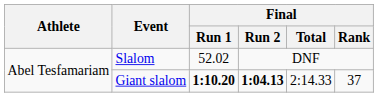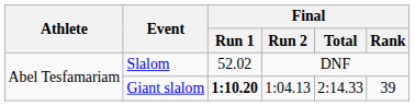 <table class="wikitable">
 <tr>
 <th rowspan="2">Athlete</th>
 <th rowspan="2">Event</th>
 <th colspan="4">Final</th>
 </tr>
 <tr>
 <th>Run 1</th>
 <th>Run 2</th>
 <th>Total</th>
 <th>Rank</th>
 </tr>
 <tr>
 <td rowspan=2>Abel Tesfamariam</td>
 <td><a href='#'>Slalom</a></td>
 <td align="center">52.02</td>
 <td align="center" colspan=3>DNF</td>
 </tr>
 <tr>
 <td><a href='#'>Giant slalom</a></td>
 <td align="center"><strong>1:10.20</strong></td>
-<td align="center"><strong>1:04.13</strong></td>
+<td align="center">1:04.13</td>
 <td align="center">2:14.33</td>
-<td align="center">37</td>
+<td align="center">39</td>
 </tr>
 </table>
